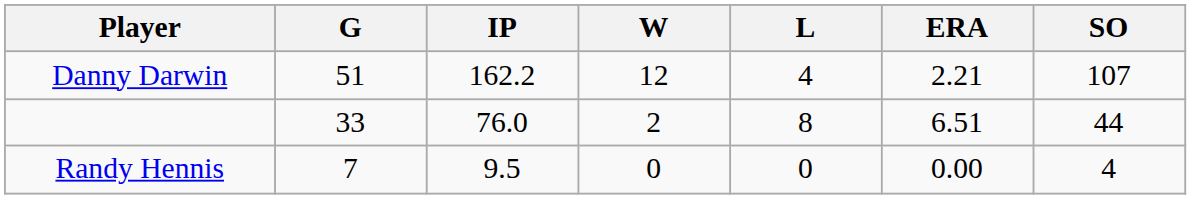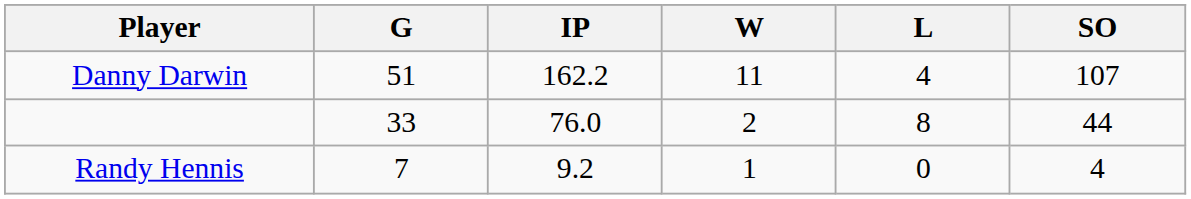 <table class="wikitable sortable">
 <tr>
 <th bgcolor="#DDDDFF" width="16%">Player</th>
 <th bgcolor="#DDDDFF" width="9%">G</th>
 <th bgcolor="#DDDDFF" width="9%">IP</th>
 <th bgcolor="#DDDDFF" width="9%">W</th>
 <th bgcolor="#DDDDFF" width="9%">L</th>
-<th bgcolor="#DDDDFF" width="9%">ERA</th>
 <th bgcolor="#DDDDFF" width="9%">SO</th>
 </tr>
 <tr align="center">
 <td><a href='#'>Danny Darwin</a></td>
 <td>51</td>
 <td>162.2</td>
-<td>12</td>
+<td>11</td>
 <td>4</td>
-<td>2.21</td>
 <td>107</td>
 </tr>
 <tr align=center>
 <td></td>
 <td>33</td>
 <td>76.0</td>
 <td>2</td>
 <td>8</td>
-<td>6.51</td>
 <td>44</td>
 </tr>
 <tr align="center">
 <td><a href='#'>Randy Hennis</a></td>
 <td>7</td>
-<td>9.5</td>
+<td>9.2</td>
+<td>1</td>
 <td>0</td>
-<td>0</td>
-<td>0.00</td>
 <td>4</td>
 </tr>
 </table>
